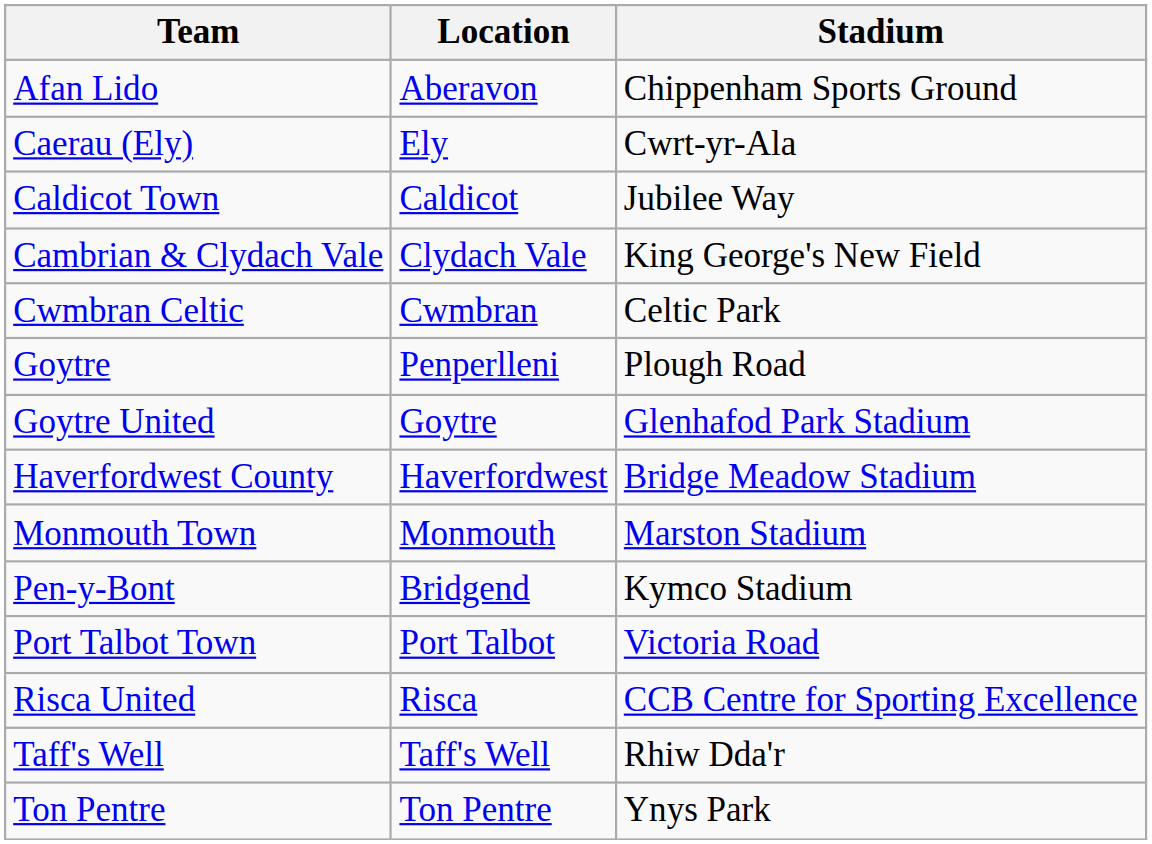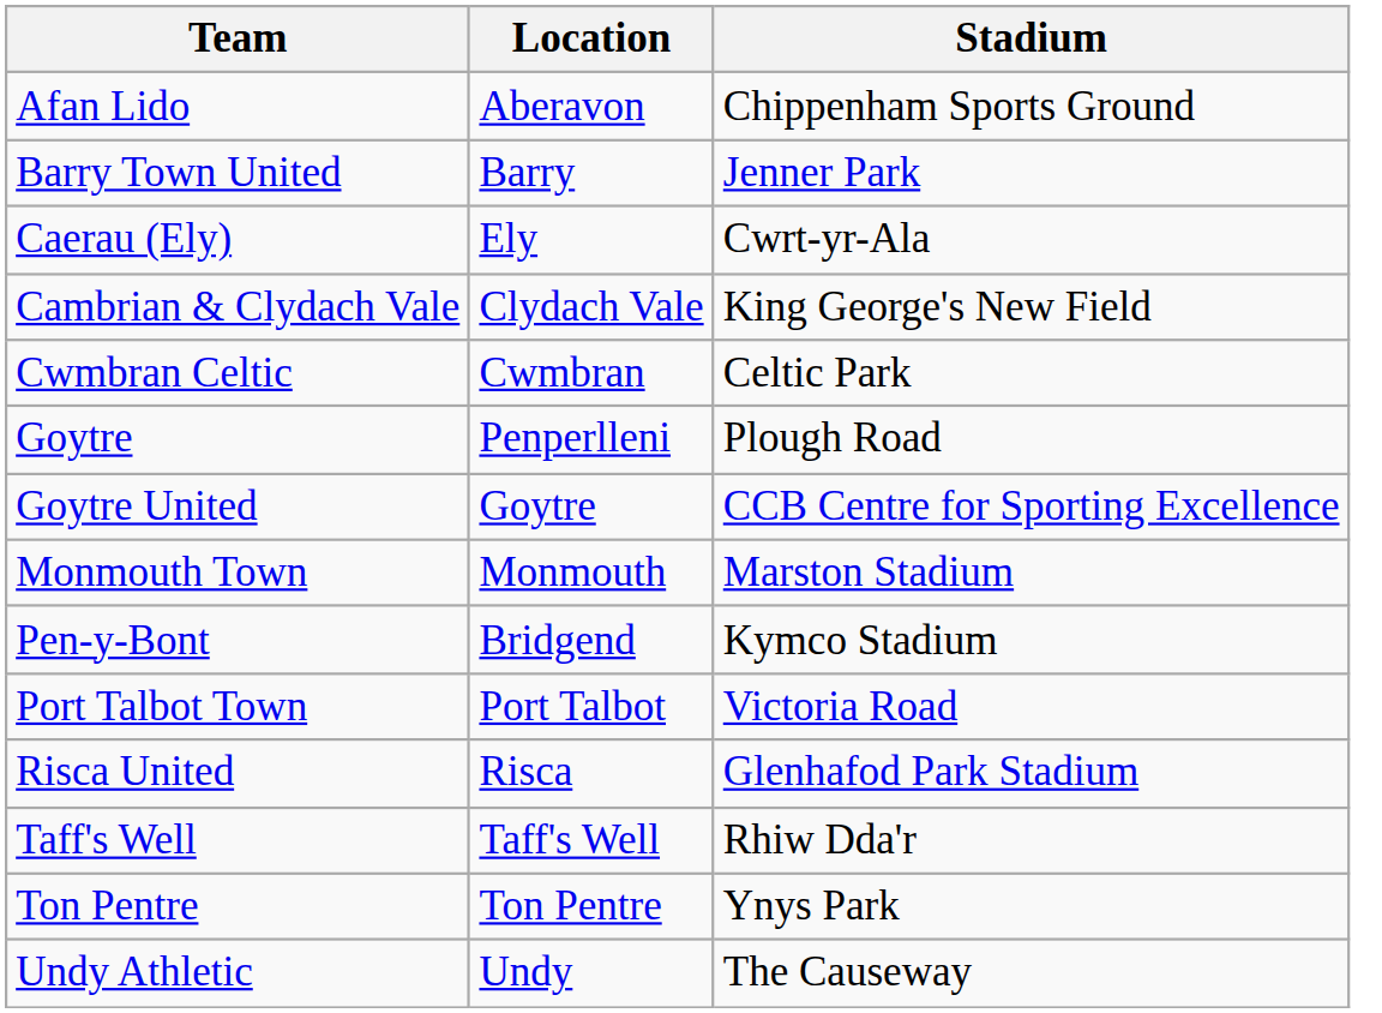 <table class="wikitable sortable">
 <tr>
 <th>Team</th>
 <th>Location</th>
 <th>Stadium</th>
 </tr>
 <tr>
 <td><a href='#'>Afan Lido</a></td>
 <td><a href='#'>Aberavon</a></td>
 <td>Chippenham Sports Ground</td>
 </tr>
 <tr>
+<td><a href='#'>Barry Town United</a></td>
+<td><a href='#'>Barry</a></td>
+<td><a href='#'>Jenner Park</a></td>
+</tr>
+<tr>
 <td><a href='#'>Caerau (Ely)</a></td>
 <td><a href='#'>Ely</a></td>
 <td>Cwrt-yr-Ala</td>
-</tr>
-<tr>
-<td><a href='#'>Caldicot Town</a></td>
-<td><a href='#'>Caldicot</a></td>
-<td>Jubilee Way</td>
 </tr>
 <tr>
 <td><a href='#'>Cambrian & Clydach Vale</a></td>
 <td><a href='#'>Clydach Vale</a></td>
 <td>King George's New Field</td>
 </tr>
 <tr>
 <td><a href='#'>Cwmbran Celtic</a></td>
 <td><a href='#'>Cwmbran</a></td>
 <td>Celtic Park</td>
 </tr>
 <tr>
 <td><a href='#'>Goytre</a></td>
 <td><a href='#'>Penperlleni</a></td>
 <td>Plough Road</td>
 </tr>
 <tr>
 <td><a href='#'>Goytre United</a></td>
 <td><a href='#'>Goytre</a></td>
-<td><a href='#'>Glenhafod Park Stadium</a></td>
-</tr>
-<tr>
-<td><a href='#'>Haverfordwest County</a></td>
-<td><a href='#'>Haverfordwest</a></td>
-<td><a href='#'>Bridge Meadow Stadium</a></td>
+<td><a href='#'>CCB Centre for Sporting Excellence</a></td>
 </tr>
 <tr>
 <td><a href='#'>Monmouth Town</a></td>
 <td><a href='#'>Monmouth</a></td>
 <td><a href='#'>Marston Stadium</a></td>
 </tr>
 <tr>
 <td><a href='#'>Pen-y-Bont</a></td>
 <td><a href='#'>Bridgend</a></td>
 <td>Kymco Stadium</td>
 </tr>
 <tr>
 <td><a href='#'>Port Talbot Town</a></td>
 <td><a href='#'>Port Talbot</a></td>
 <td><a href='#'>Victoria Road</a></td>
 </tr>
 <tr>
 <td><a href='#'>Risca United</a></td>
 <td><a href='#'>Risca</a></td>
-<td><a href='#'>CCB Centre for Sporting Excellence</a></td>
+<td><a href='#'>Glenhafod Park Stadium</a></td>
 </tr>
 <tr>
 <td><a href='#'>Taff's Well</a></td>
 <td><a href='#'>Taff's Well</a></td>
 <td>Rhiw Dda'r</td>
 </tr>
 <tr>
 <td><a href='#'>Ton Pentre</a></td>
 <td><a href='#'>Ton Pentre</a></td>
 <td>Ynys Park</td>
 </tr>
+<tr>
+<td><a href='#'>Undy Athletic</a></td>
+<td><a href='#'>Undy</a></td>
+<td>The Causeway</td>
+</tr>
 </table>
